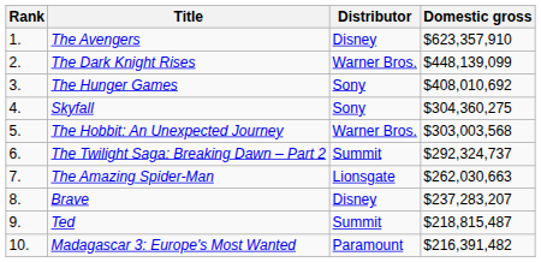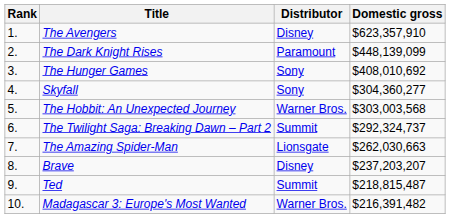 <table class="wikitable sortable" style="margin:auto; margin:auto;">
 <tr>
 <th>Rank</th>
 <th>Title</th>
 <th>Distributor</th>
 <th>Domestic gross</th>
 </tr>
 <tr>
 <td>1.</td>
 <td><em><a href='#'>The Avengers</a></em></td>
 <td><a href='#'>Disney</a></td>
 <td>$623,357,910</td>
 </tr>
 <tr>
 <td>2.</td>
 <td><em><a href='#'>The Dark Knight Rises</a></em></td>
-<td><a href='#'>Warner Bros.</a></td>
+<td><a href='#'>Paramount</a></td>
 <td>$448,139,099</td>
 </tr>
 <tr>
 <td>3.</td>
 <td><em><a href='#'>The Hunger Games</a></em></td>
 <td><a href='#'>Sony</a></td>
 <td>$408,010,692</td>
 </tr>
 <tr>
 <td>4.</td>
 <td><em><a href='#'>Skyfall</a></em></td>
 <td><a href='#'>Sony</a></td>
-<td>$304,360,275</td>
+<td>$304,360,277</td>
 </tr>
 <tr>
 <td>5.</td>
 <td><em><a href='#'>The Hobbit: An Unexpected Journey</a></em></td>
 <td><a href='#'>Warner Bros.</a></td>
 <td>$303,003,568</td>
 </tr>
 <tr>
 <td>6.</td>
 <td><em><a href='#'>The Twilight Saga: Breaking Dawn – Part 2</a></em></td>
 <td><a href='#'>Summit</a></td>
 <td>$292,324,737</td>
 </tr>
 <tr>
 <td>7.</td>
 <td><em><a href='#'>The Amazing Spider-Man</a></em></td>
 <td><a href='#'>Lionsgate</a></td>
 <td>$262,030,663</td>
 </tr>
 <tr>
 <td>8.</td>
 <td><em><a href='#'>Brave</a></em></td>
 <td><a href='#'>Disney</a></td>
-<td>$237,283,207</td>
+<td>$237,203,207</td>
 </tr>
 <tr>
 <td>9.</td>
 <td><em><a href='#'>Ted</a></em></td>
 <td><a href='#'>Summit</a></td>
 <td>$218,815,487</td>
 </tr>
 <tr>
 <td>10.</td>
 <td><em><a href='#'>Madagascar 3: Europe's Most Wanted</a></em></td>
-<td><a href='#'>Paramount</a></td>
+<td><a href='#'>Warner Bros.</a></td>
 <td>$216,391,482</td>
 </tr>
 </table>
